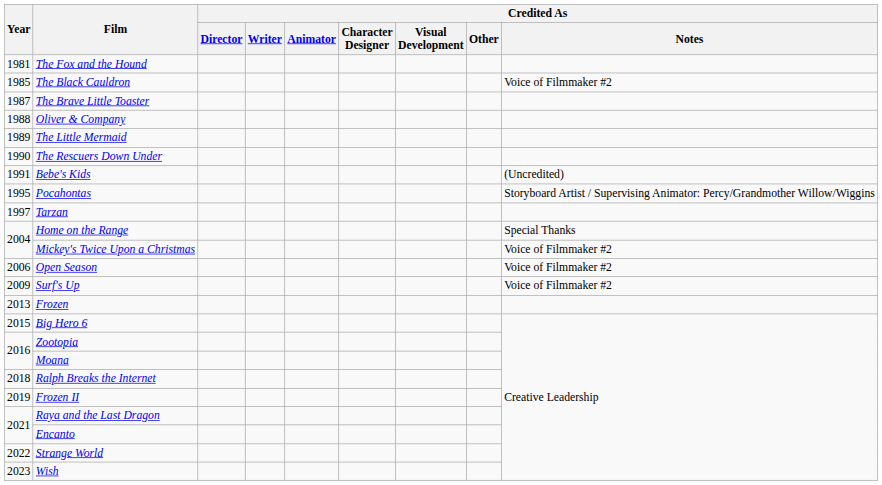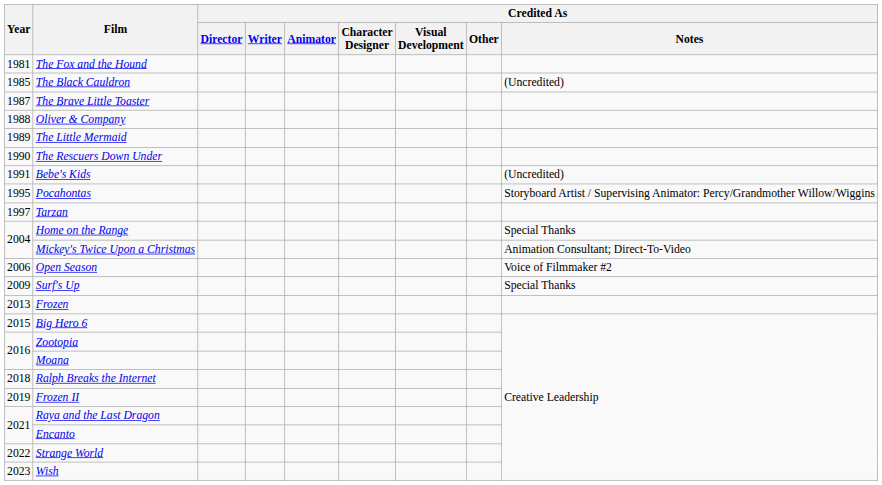 <table class="wikitable">
 <tr>
 <th rowspan="2">Year</th>
 <th rowspan="2">Film</th>
 <th colspan="7">Credited As</th>
 </tr>
 <tr>
 <th><a href='#'>Director</a></th>
 <th><a href='#'>Writer</a></th>
 <th><a href='#'>Animator</a></th>
 <th>Character<br>Designer</th>
 <th>Visual<br>Development</th>
 <th>Other</th>
 <th>Notes</th>
 </tr>
 <tr>
 <td>1981</td>
 <td><em><a href='#'>The Fox and the Hound</a></em></td>
 <td></td>
 <td></td>
 <td></td>
 <td></td>
 <td></td>
 <td></td>
 <td></td>
 </tr>
 <tr>
 <td>1985</td>
 <td><em><a href='#'>The Black Cauldron</a></em></td>
 <td></td>
 <td></td>
 <td></td>
 <td></td>
 <td></td>
 <td></td>
-<td>Voice of Filmmaker #2</td>
+<td>(Uncredited)</td>
 </tr>
 <tr>
 <td>1987</td>
 <td><em><a href='#'>The Brave Little Toaster</a></em></td>
 <td></td>
 <td></td>
 <td></td>
 <td></td>
 <td></td>
 <td></td>
 <td></td>
 </tr>
 <tr>
 <td>1988</td>
 <td><em><a href='#'>Oliver & Company</a></em></td>
 <td></td>
 <td></td>
 <td></td>
 <td></td>
 <td></td>
 <td></td>
 <td></td>
 </tr>
 <tr>
 <td>1989</td>
 <td><em><a href='#'>The Little Mermaid</a></em></td>
 <td></td>
 <td></td>
 <td></td>
 <td></td>
 <td></td>
 <td></td>
 <td></td>
 </tr>
 <tr>
 <td>1990</td>
 <td><em><a href='#'>The Rescuers Down Under</a></em></td>
 <td></td>
 <td></td>
 <td></td>
 <td></td>
 <td></td>
 <td></td>
 <td></td>
 </tr>
 <tr>
 <td>1991</td>
 <td><em><a href='#'>Bebe's Kids</a></em></td>
 <td></td>
 <td></td>
 <td></td>
 <td></td>
 <td></td>
 <td></td>
 <td>(Uncredited)</td>
 </tr>
 <tr>
 <td>1995</td>
 <td><em><a href='#'>Pocahontas</a></em></td>
 <td></td>
 <td></td>
 <td></td>
 <td></td>
 <td></td>
 <td></td>
 <td>Storyboard Artist / Supervising Animator: Percy/Grandmother Willow/Wiggins</td>
 </tr>
 <tr>
 <td>1997</td>
 <td><em><a href='#'>Tarzan</a></em></td>
 <td></td>
 <td></td>
 <td></td>
 <td></td>
 <td></td>
 <td></td>
 <td></td>
 </tr>
 <tr>
 <td rowspan=2>2004</td>
 <td><em><a href='#'>Home on the Range</a></em></td>
 <td></td>
 <td></td>
 <td></td>
 <td></td>
 <td></td>
 <td></td>
 <td>Special Thanks</td>
 </tr>
 <tr>
 <td><em><a href='#'>Mickey's Twice Upon a Christmas</a></em></td>
 <td></td>
 <td></td>
 <td></td>
 <td></td>
 <td></td>
 <td></td>
-<td>Voice of Filmmaker #2</td>
+<td>Animation Consultant; Direct-To-Video</td>
 </tr>
 <tr>
 <td>2006</td>
 <td><em><a href='#'>Open Season</a></em></td>
 <td></td>
 <td></td>
 <td></td>
 <td></td>
 <td></td>
 <td></td>
 <td>Voice of Filmmaker #2</td>
 </tr>
 <tr>
 <td>2009</td>
 <td><em><a href='#'>Surf's Up</a></em></td>
 <td></td>
 <td></td>
 <td></td>
 <td></td>
 <td></td>
 <td></td>
-<td>Voice of Filmmaker #2</td>
+<td>Special Thanks</td>
 </tr>
 <tr>
 <td>2013</td>
 <td><em><a href='#'>Frozen</a></em></td>
 <td></td>
 <td></td>
 <td></td>
 <td></td>
 <td></td>
 <td></td>
 <td></td>
 </tr>
 <tr>
 <td>2015</td>
 <td><em><a href='#'>Big Hero 6</a></em></td>
 <td></td>
 <td></td>
 <td></td>
 <td></td>
 <td></td>
 <td></td>
 <td rowspan=9>Creative Leadership</td>
 </tr>
 <tr>
 <td rowspan=2>2016</td>
 <td><em><a href='#'>Zootopia</a></em></td>
 <td></td>
 <td></td>
 <td></td>
 <td></td>
 <td></td>
 <td></td>
 </tr>
 <tr>
 <td><em><a href='#'>Moana</a></em></td>
 <td></td>
 <td></td>
 <td></td>
 <td></td>
 <td></td>
 <td></td>
 </tr>
 <tr>
 <td>2018</td>
 <td><em><a href='#'>Ralph Breaks the Internet</a></em></td>
 <td></td>
 <td></td>
 <td></td>
 <td></td>
 <td></td>
 <td></td>
 </tr>
 <tr>
 <td>2019</td>
 <td><em><a href='#'>Frozen II</a></em></td>
 <td></td>
 <td></td>
 <td></td>
 <td></td>
 <td></td>
 <td></td>
 </tr>
 <tr>
 <td rowspan=2>2021</td>
 <td><em><a href='#'>Raya and the Last Dragon</a></em></td>
 <td></td>
 <td></td>
 <td></td>
 <td></td>
 <td></td>
 <td></td>
 </tr>
 <tr>
 <td><em><a href='#'>Encanto</a></em></td>
 <td></td>
 <td></td>
 <td></td>
 <td></td>
 <td></td>
 <td></td>
 </tr>
 <tr>
 <td>2022</td>
 <td><em><a href='#'>Strange World</a></em></td>
 <td></td>
 <td></td>
 <td></td>
 <td></td>
 <td></td>
 <td></td>
 </tr>
 <tr>
 <td>2023</td>
 <td><em><a href='#'>Wish</a></em></td>
 <td></td>
 <td></td>
 <td></td>
 <td></td>
 <td></td>
 <td></td>
 </tr>
 </table>
